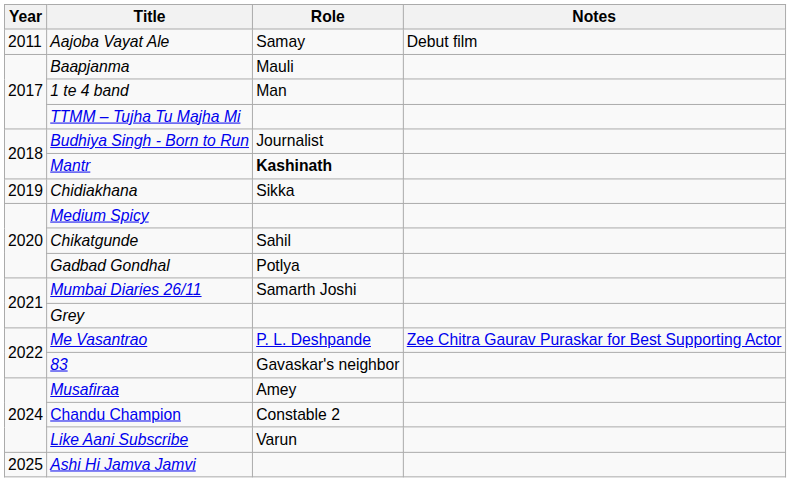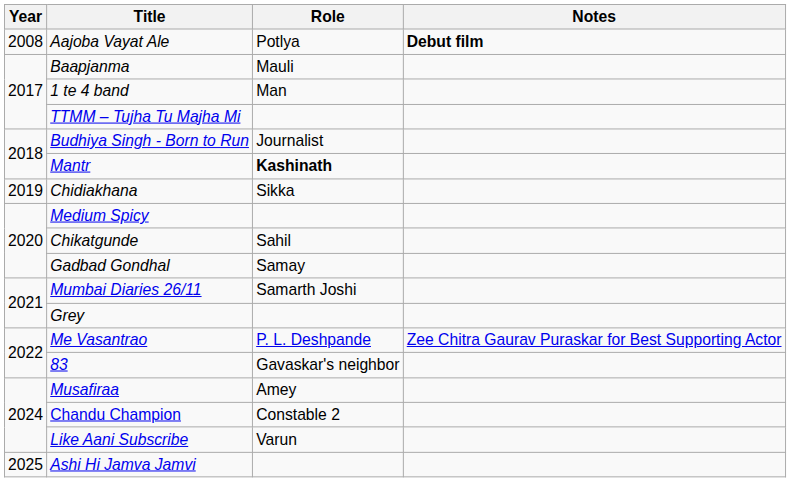 <table class="wikitable">
 <tr>
 <th>Year</th>
 <th>Title</th>
 <th>Role</th>
 <th>Notes</th>
 </tr>
 <tr>
-<td>2011</td>
+<td>2008</td>
 <td><em>Aajoba Vayat Ale</em></td>
-<td>Samay</td>
-<td>Debut film</td>
+<td>Potlya</td>
+<td><strong>Debut film</strong></td>
 </tr>
 <tr>
 <td rowspan="3">2017</td>
 <td><em>Baapjanma</em></td>
 <td>Mauli</td>
 <td></td>
 </tr>
 <tr>
 <td><em>1 te 4 band</em></td>
 <td>Man</td>
 <td></td>
 </tr>
 <tr>
 <td><em><a href='#'>TTMM – Tujha Tu Majha Mi</a></em></td>
 <td></td>
 <td></td>
 </tr>
 <tr>
 <td rowspan="2">2018</td>
 <td><em><a href='#'>Budhiya Singh - Born to Run</a></em></td>
 <td>Journalist</td>
 <td></td>
 </tr>
 <tr>
 <td><em><a href='#'>Mantr</a></em></td>
 <td><strong>Kashinath</strong></td>
 <td></td>
 </tr>
 <tr>
 <td>2019</td>
 <td><em>Chidiakhana</em></td>
 <td>Sikka</td>
 <td></td>
 </tr>
 <tr>
 <td rowspan="3">2020</td>
 <td><em><a href='#'>Medium Spicy</a></em></td>
 <td></td>
 <td></td>
 </tr>
 <tr>
 <td><em>Chikatgunde</em></td>
 <td>Sahil</td>
 <td></td>
 </tr>
 <tr>
 <td><em>Gadbad Gondhal</em></td>
-<td>Potlya</td>
+<td>Samay</td>
 <td></td>
 </tr>
 <tr>
 <td rowspan="2">2021</td>
 <td><em><a href='#'>Mumbai Diaries 26/11</a></em></td>
 <td>Samarth Joshi</td>
 <td></td>
 </tr>
 <tr>
 <td><em>Grey</em></td>
 <td></td>
 <td></td>
 </tr>
 <tr>
 <td rowspan="2">2022</td>
 <td><em><a href='#'>Me Vasantrao</a></em></td>
 <td><a href='#'>P. L. Deshpande</a></td>
 <td><a href='#'>Zee Chitra Gaurav Puraskar for Best Supporting Actor</a></td>
 </tr>
 <tr>
 <td><em><a href='#'>83</a></em></td>
 <td>Gavaskar's neighbor</td>
 <td></td>
 </tr>
 <tr>
 <td rowspan="3">2024</td>
 <td><em><a href='#'>Musafiraa</a></em></td>
 <td>Amey</td>
 <td></td>
 </tr>
 <tr>
 <td><a href='#'>Chandu Champion</a></td>
 <td>Constable 2</td>
 <td></td>
 </tr>
 <tr>
 <td><em><a href='#'>Like Aani Subscribe</a></em></td>
 <td>Varun</td>
 <td></td>
 </tr>
 <tr>
 <td>2025</td>
 <td><a href='#'><em>Ashi Hi Jamva Jamvi</em></a></td>
 <td></td>
 <td></td>
 </tr>
 </table>
